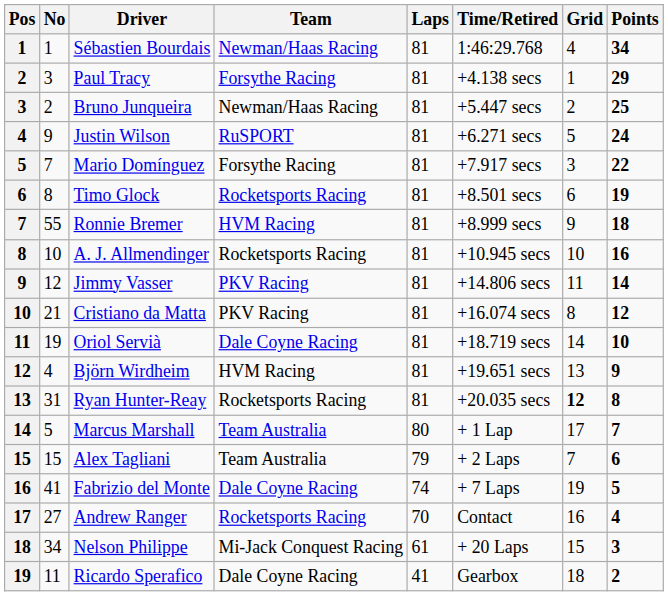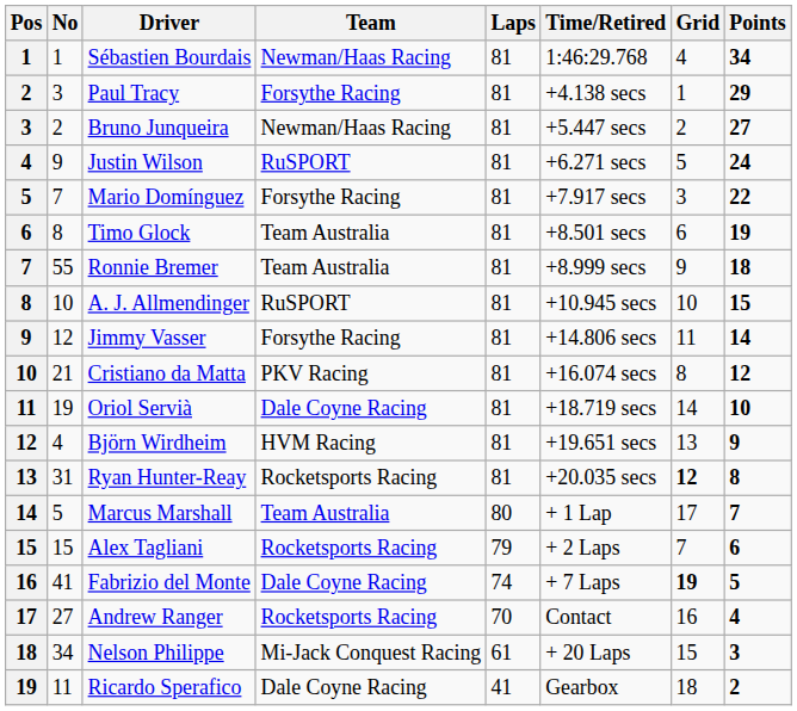 <table class="wikitable" style="font-size:95%;">
 <tr>
 <th>Pos</th>
 <th>No</th>
 <th>Driver</th>
 <th>Team</th>
 <th>Laps</th>
 <th>Time/Retired</th>
 <th>Grid</th>
 <th>Points</th>
 </tr>
 <tr>
 <th>1</th>
 <td>1</td>
 <td> <a href='#'>Sébastien Bourdais</a></td>
 <td><a href='#'>Newman/Haas Racing</a></td>
 <td>81</td>
 <td>1:46:29.768</td>
 <td>4</td>
 <td><strong>34</strong></td>
 </tr>
 <tr>
 <th>2</th>
 <td>3</td>
 <td> <a href='#'>Paul Tracy</a></td>
 <td><a href='#'>Forsythe Racing</a></td>
 <td>81</td>
 <td>+4.138 secs</td>
 <td>1</td>
 <td><strong>29</strong></td>
 </tr>
 <tr>
 <th>3</th>
 <td>2</td>
 <td> <a href='#'>Bruno Junqueira</a></td>
 <td>Newman/Haas Racing</td>
 <td>81</td>
 <td>+5.447 secs</td>
 <td>2</td>
-<td><strong>25</strong></td>
+<td><strong>27</strong></td>
 </tr>
 <tr>
 <th>4</th>
 <td>9</td>
 <td> <a href='#'>Justin Wilson</a></td>
 <td><a href='#'>RuSPORT</a></td>
 <td>81</td>
 <td>+6.271 secs</td>
 <td>5</td>
 <td><strong>24</strong></td>
 </tr>
 <tr>
 <th>5</th>
 <td>7</td>
 <td> <a href='#'>Mario Domínguez</a></td>
 <td>Forsythe Racing</td>
 <td>81</td>
 <td>+7.917 secs</td>
 <td>3</td>
 <td><strong>22</strong></td>
 </tr>
 <tr>
 <th>6</th>
 <td>8</td>
 <td> <a href='#'>Timo Glock</a></td>
-<td><a href='#'>Rocketsports Racing</a></td>
+<td>Team Australia</td>
 <td>81</td>
 <td>+8.501 secs</td>
 <td>6</td>
 <td><strong>19</strong></td>
 </tr>
 <tr>
 <th>7</th>
 <td>55</td>
 <td> <a href='#'>Ronnie Bremer</a></td>
-<td><a href='#'>HVM Racing</a></td>
+<td>Team Australia</td>
 <td>81</td>
 <td>+8.999 secs</td>
 <td>9</td>
 <td><strong>18</strong></td>
 </tr>
 <tr>
 <th>8</th>
 <td>10</td>
 <td> <a href='#'>A. J. Allmendinger</a></td>
-<td>Rocketsports Racing</td>
+<td>RuSPORT</td>
 <td>81</td>
 <td>+10.945 secs</td>
 <td>10</td>
-<td><strong>16</strong></td>
+<td><strong>15</strong></td>
 </tr>
 <tr>
 <th>9</th>
 <td>12</td>
 <td> <a href='#'>Jimmy Vasser</a></td>
-<td><a href='#'>PKV Racing</a></td>
+<td>Forsythe Racing</td>
 <td>81</td>
 <td>+14.806 secs</td>
 <td>11</td>
 <td><strong>14</strong></td>
 </tr>
 <tr>
 <th>10</th>
 <td>21</td>
 <td> <a href='#'>Cristiano da Matta</a></td>
 <td>PKV Racing</td>
 <td>81</td>
 <td>+16.074 secs</td>
 <td>8</td>
 <td><strong>12</strong></td>
 </tr>
 <tr>
 <th>11</th>
 <td>19</td>
 <td> <a href='#'>Oriol Servià</a></td>
 <td><a href='#'>Dale Coyne Racing</a></td>
 <td>81</td>
 <td>+18.719 secs</td>
 <td>14</td>
 <td><strong>10</strong></td>
 </tr>
 <tr>
 <th>12</th>
 <td>4</td>
 <td> <a href='#'>Björn Wirdheim</a></td>
 <td>HVM Racing</td>
 <td>81</td>
 <td>+19.651 secs</td>
 <td>13</td>
 <td><strong>9</strong></td>
 </tr>
 <tr>
 <th>13</th>
 <td>31</td>
 <td> <a href='#'>Ryan Hunter-Reay</a></td>
 <td>Rocketsports Racing</td>
 <td>81</td>
 <td>+20.035 secs</td>
 <td><strong>12</strong></td>
 <td><strong>8</strong></td>
 </tr>
 <tr>
 <th>14</th>
 <td>5</td>
 <td> <a href='#'>Marcus Marshall</a></td>
 <td><a href='#'>Team Australia</a></td>
 <td>80</td>
 <td>+ 1 Lap</td>
 <td>17</td>
 <td><strong>7</strong></td>
 </tr>
 <tr>
 <th>15</th>
 <td>15</td>
 <td> <a href='#'>Alex Tagliani</a></td>
-<td>Team Australia</td>
+<td><a href='#'>Rocketsports Racing</a></td>
 <td>79</td>
 <td>+ 2 Laps</td>
 <td>7</td>
 <td><strong>6</strong></td>
 </tr>
 <tr>
 <th>16</th>
 <td>41</td>
 <td> <a href='#'>Fabrizio del Monte</a></td>
 <td><a href='#'>Dale Coyne Racing</a></td>
 <td>74</td>
 <td>+ 7 Laps</td>
-<td>19</td>
+<td><strong>19</strong></td>
 <td><strong>5</strong></td>
 </tr>
 <tr>
 <th>17</th>
 <td>27</td>
 <td> <a href='#'>Andrew Ranger</a></td>
 <td><a href='#'>Rocketsports Racing</a></td>
 <td>70</td>
 <td>Contact</td>
 <td>16</td>
 <td><strong>4</strong></td>
 </tr>
 <tr>
 <th>18</th>
 <td>34</td>
 <td> <a href='#'>Nelson Philippe</a></td>
 <td>Mi-Jack Conquest Racing</td>
 <td>61</td>
 <td>+ 20 Laps</td>
 <td>15</td>
 <td><strong>3</strong></td>
 </tr>
 <tr>
 <th>19</th>
 <td>11</td>
 <td> <a href='#'>Ricardo Sperafico</a></td>
 <td>Dale Coyne Racing</td>
 <td>41</td>
 <td>Gearbox</td>
 <td>18</td>
 <td><strong>2</strong></td>
 </tr>
 </table>
